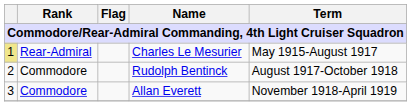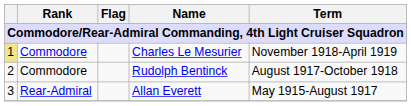 <table class="wikitable">
 <tr>
 <th></th>
 <th>Rank</th>
 <th>Flag</th>
 <th>Name</th>
 <th>Term</th>
 </tr>
 <tr>
 <td colspan="5" align="center" style="background:#dcdcfe;"><strong>Commodore/Rear-Admiral Commanding, 4th Light Cruiser Squadron</strong></td>
 </tr>
 <tr>
 <td style="background: khaki;">1</td>
-<td><a href='#'>Rear-Admiral</a></td>
+<td><a href='#'>Commodore</a></td>
 <td></td>
 <td><a href='#'>Charles Le Mesurier</a></td>
-<td>May 1915-August 1917</td>
+<td>November 1918-April 1919</td>
 </tr>
 <tr>
 <td>2</td>
 <td>Commodore</td>
 <td></td>
 <td><a href='#'>Rudolph Bentinck</a></td>
 <td>August 1917-October 1918</td>
 </tr>
 <tr>
 <td>3</td>
-<td><a href='#'>Commodore</a></td>
+<td><a href='#'>Rear-Admiral</a></td>
 <td></td>
 <td><a href='#'>Allan Everett</a></td>
-<td>November 1918-April 1919</td>
+<td>May 1915-August 1917</td>
 </tr>
 <tr>
 </tr>
 </table>
